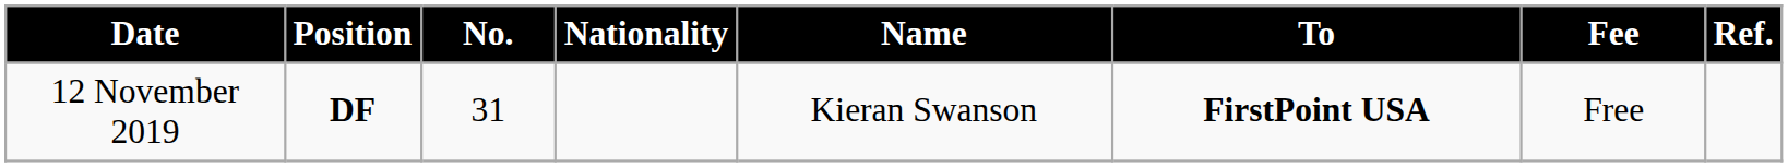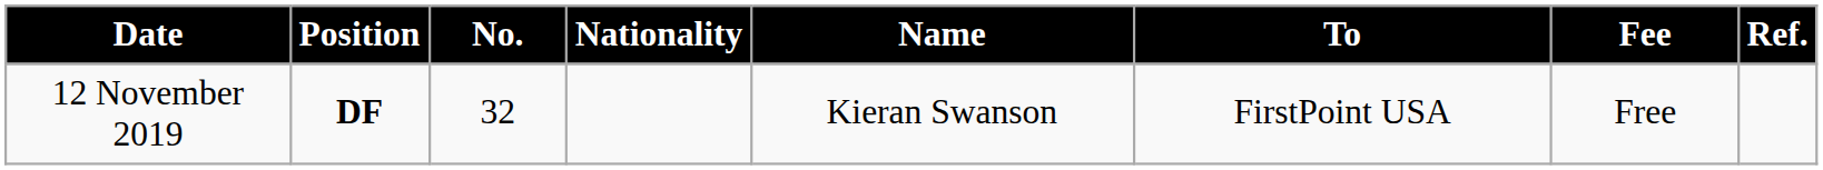 <table class="wikitable"  style="text-align:center; font-size:90%; ">
 <tr>
 <th style="background:#000000; color:white; width:110px;">Date</th>
 <th style="background:#000000; color:white; width:50px;">Position</th>
 <th style="background:#000000; color:white; width:50px;">No.</th>
 <th style="background:#000000; color:white; width:50px;">Nationality</th>
 <th style="background:#000000; color:white; width:150px;">Name</th>
 <th style="background:#000000; color:white; width:165px;">To</th>
 <th style="background:#000000; color:white; width:70px;">Fee</th>
 <th style="background:#000000; color:white; width:25px;">Ref.</th>
 </tr>
 <tr>
 <td>12 November 2019</td>
 <td><strong>DF</strong></td>
-<td>31</td>
+<td>32</td>
 <td></td>
 <td>Kieran Swanson</td>
-<td><strong> FirstPoint USA</strong></td>
+<td> FirstPoint USA</td>
 <td>Free</td>
 <td></td>
 </tr>
 </table>
